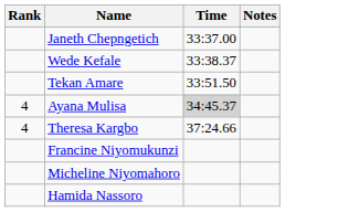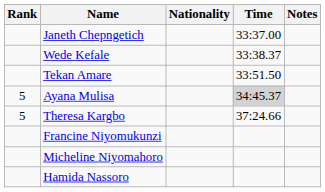 <table class="wikitable sortable" style="text-align:center">
 <tr>
 <th>Rank</th>
 <th>Name</th>
+<th>Nationality</th>
 <th>Time</th>
 <th>Notes</th>
 </tr>
 <tr>
 <td></td>
 <td align=left><a href='#'>Janeth Chepngetich</a></td>
+<td align=left></td>
 <td>33:37.00</td>
 <td></td>
 </tr>
 <tr>
 <td></td>
 <td align=left><a href='#'>Wede Kefale</a></td>
+<td align=left></td>
 <td>33:38.37</td>
 <td></td>
 </tr>
 <tr>
 <td></td>
 <td align=left><a href='#'>Tekan Amare</a></td>
+<td align=left></td>
 <td>33:51.50</td>
 <td></td>
 </tr>
 <tr>
-<td>4</td>
+<td>5</td>
 <td align=left><a href='#'>Ayana Mulisa</a></td>
+<td align=left></td>
 <td style="background: lightgrey;">34:45.37</td>
 <td></td>
 </tr>
 <tr>
-<td>4</td>
+<td>5</td>
 <td align=left><a href='#'>Theresa Kargbo</a></td>
+<td align=left></td>
 <td>37:24.66</td>
 <td></td>
 </tr>
 <tr>
 <td></td>
 <td align=left><a href='#'>Francine Niyomukunzi</a></td>
+<td align=left></td>
 <td></td>
 <td></td>
 </tr>
 <tr>
 <td></td>
 <td align=left><a href='#'>Micheline Niyomahoro</a></td>
+<td align=left></td>
 <td></td>
 <td></td>
 </tr>
 <tr>
 <td></td>
 <td align=left><a href='#'>Hamida Nassoro</a></td>
+<td align=left></td>
 <td></td>
 <td></td>
 </tr>
 </table>
